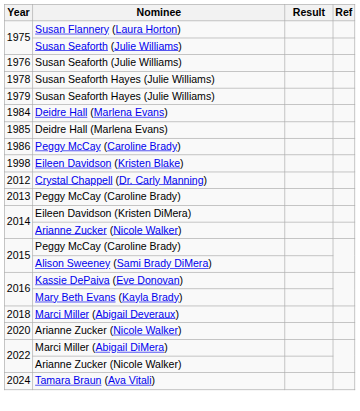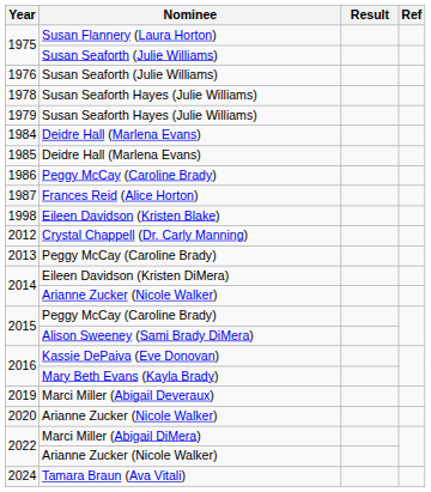 <table class="wikitable">
 <tr>
 <th>Year</th>
 <th style="width:375px;">Nominee</th>
 <th width="65">Result</th>
 <th>Ref</th>
 </tr>
 <tr>
 <td rowspan="2">1975</td>
 <td><a href='#'>Susan Flannery</a> (<a href='#'>Laura Horton</a>)</td>
 <td></td>
 <td></td>
 </tr>
 <tr>
 <td><a href='#'>Susan Seaforth</a> (<a href='#'>Julie Williams</a>)</td>
 <td></td>
 <td></td>
 </tr>
 <tr>
 <td>1976</td>
 <td>Susan Seaforth (Julie Williams)</td>
 <td></td>
 <td></td>
 </tr>
 <tr>
 <td>1978</td>
 <td>Susan Seaforth Hayes (Julie Williams)</td>
 <td></td>
 <td></td>
 </tr>
 <tr>
 <td>1979</td>
 <td>Susan Seaforth Hayes (Julie Williams)</td>
 <td></td>
 <td></td>
 </tr>
 <tr>
 <td>1984</td>
 <td><a href='#'>Deidre Hall</a> (<a href='#'>Marlena Evans</a>)</td>
 <td></td>
 <td></td>
 </tr>
 <tr>
 <td>1985</td>
 <td>Deidre Hall (Marlena Evans)</td>
 <td></td>
 <td></td>
 </tr>
 <tr>
 <td>1986</td>
 <td><a href='#'>Peggy McCay</a> (<a href='#'>Caroline Brady</a>)</td>
 <td></td>
 <td></td>
 </tr>
 <tr>
+<td>1987</td>
+<td><a href='#'>Frances Reid</a> (<a href='#'>Alice Horton</a>)</td>
+<td></td>
+<td></td>
+</tr>
+<tr>
 <td>1998</td>
 <td><a href='#'>Eileen Davidson</a> (<a href='#'>Kristen Blake</a>)</td>
 <td></td>
 <td></td>
 </tr>
 <tr>
 <td>2012</td>
 <td><a href='#'>Crystal Chappell</a> (<a href='#'>Dr. Carly Manning</a>)</td>
 <td></td>
 <td></td>
 </tr>
 <tr>
 <td>2013</td>
 <td>Peggy McCay (Caroline Brady)</td>
 <td></td>
 <td></td>
 </tr>
 <tr>
 <td rowspan="2">2014</td>
 <td>Eileen Davidson (Kristen DiMera)</td>
 <td></td>
 <td></td>
 </tr>
 <tr>
 <td><a href='#'>Arianne Zucker</a> (<a href='#'>Nicole Walker</a>)</td>
 <td></td>
 <td></td>
 </tr>
 <tr>
 <td rowspan="2">2015</td>
 <td>Peggy McCay (Caroline Brady)</td>
 <td></td>
 <td rowspan="2"></td>
 </tr>
 <tr>
 <td><a href='#'>Alison Sweeney</a> (<a href='#'>Sami Brady DiMera</a>)</td>
 <td></td>
 </tr>
 <tr>
 <td rowspan="2">2016</td>
 <td><a href='#'>Kassie DePaiva</a> (<a href='#'>Eve Donovan</a>)</td>
 <td></td>
 <td rowspan="2"></td>
 </tr>
 <tr>
 <td><a href='#'>Mary Beth Evans</a> (<a href='#'>Kayla Brady</a>)</td>
 <td></td>
 </tr>
 <tr>
-<td>2018</td>
-<td><a href='#'>Marci Miller</a> (<a href='#'>Abigail Deveraux</a>)</td>
+<td>2019</td>
+<td>Marci Miller (<a href='#'>Abigail Deveraux</a>)</td>
 <td></td>
 <td></td>
 </tr>
 <tr>
 <td>2020</td>
 <td>Arianne Zucker (<a href='#'>Nicole Walker</a>)</td>
 <td></td>
 <td></td>
 </tr>
 <tr>
 <td rowspan="2">2022</td>
 <td>Marci Miller (<a href='#'>Abigail DiMera</a>)</td>
 <td></td>
 <td rowspan="2"></td>
 </tr>
 <tr>
 <td>Arianne Zucker (Nicole Walker)</td>
 <td></td>
 </tr>
 <tr>
 <td>2024</td>
 <td><a href='#'>Tamara Braun</a> (<a href='#'>Ava Vitali</a>)</td>
 <td></td>
 <td></td>
 </tr>
 </table>
